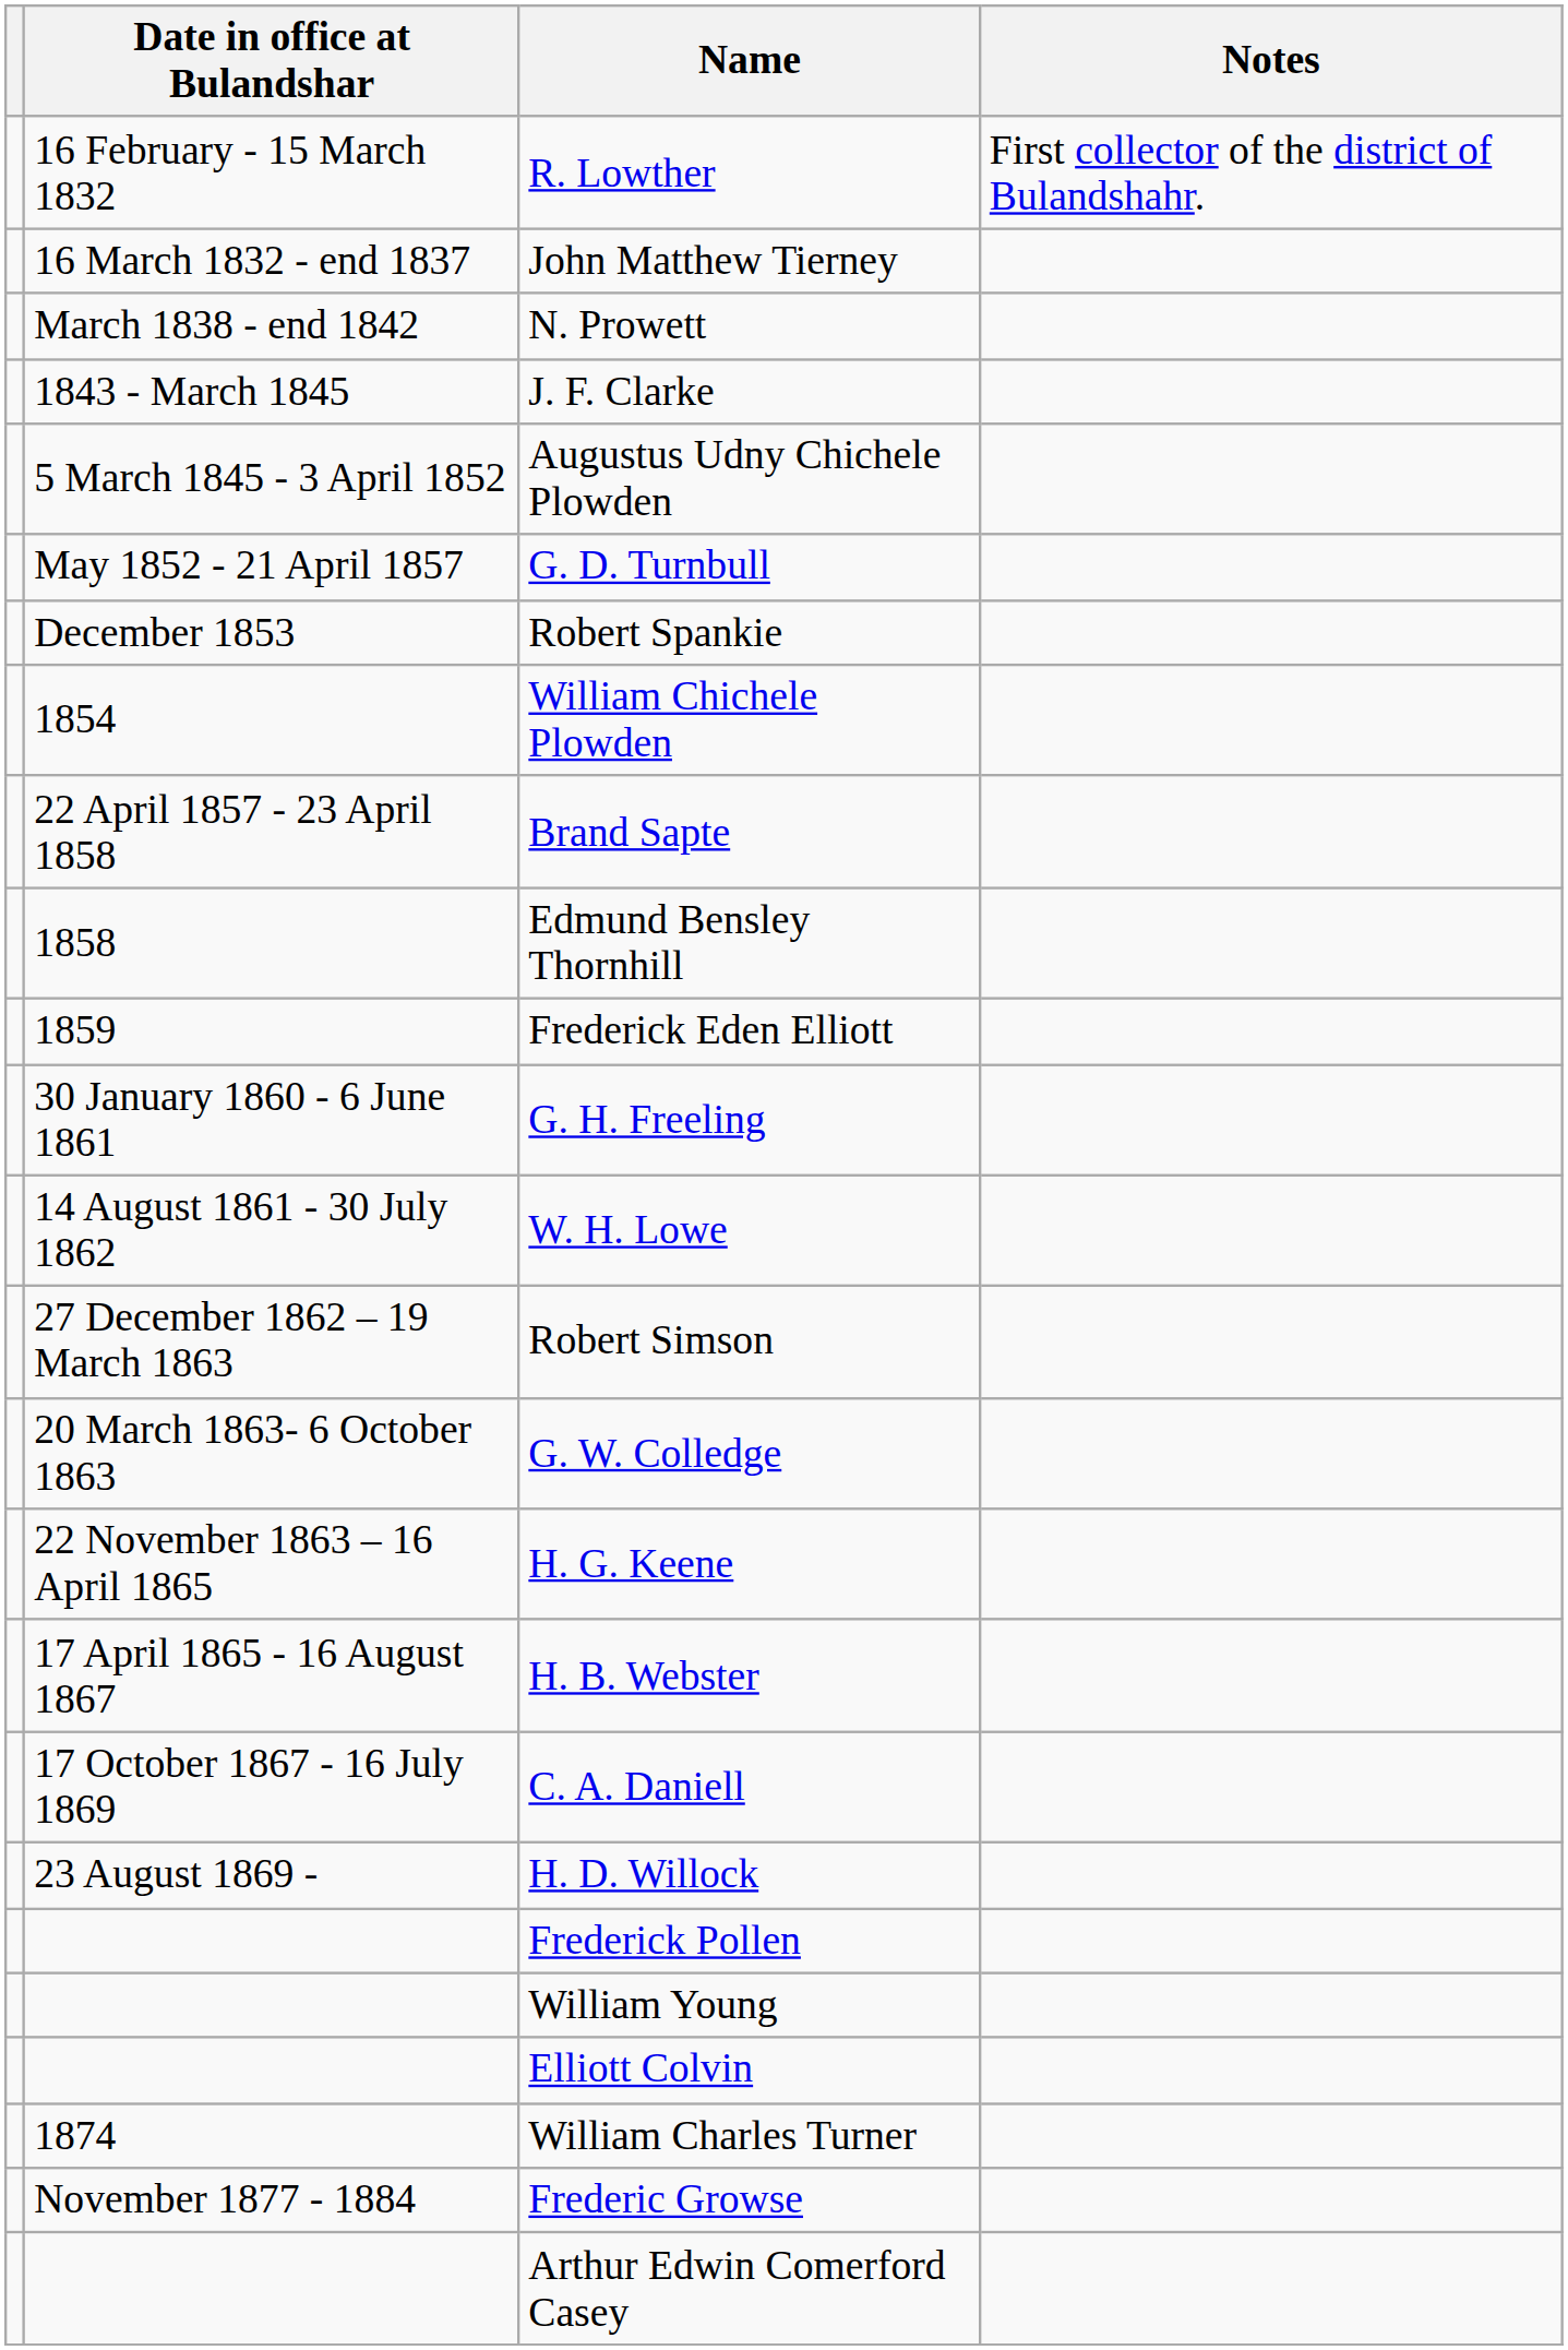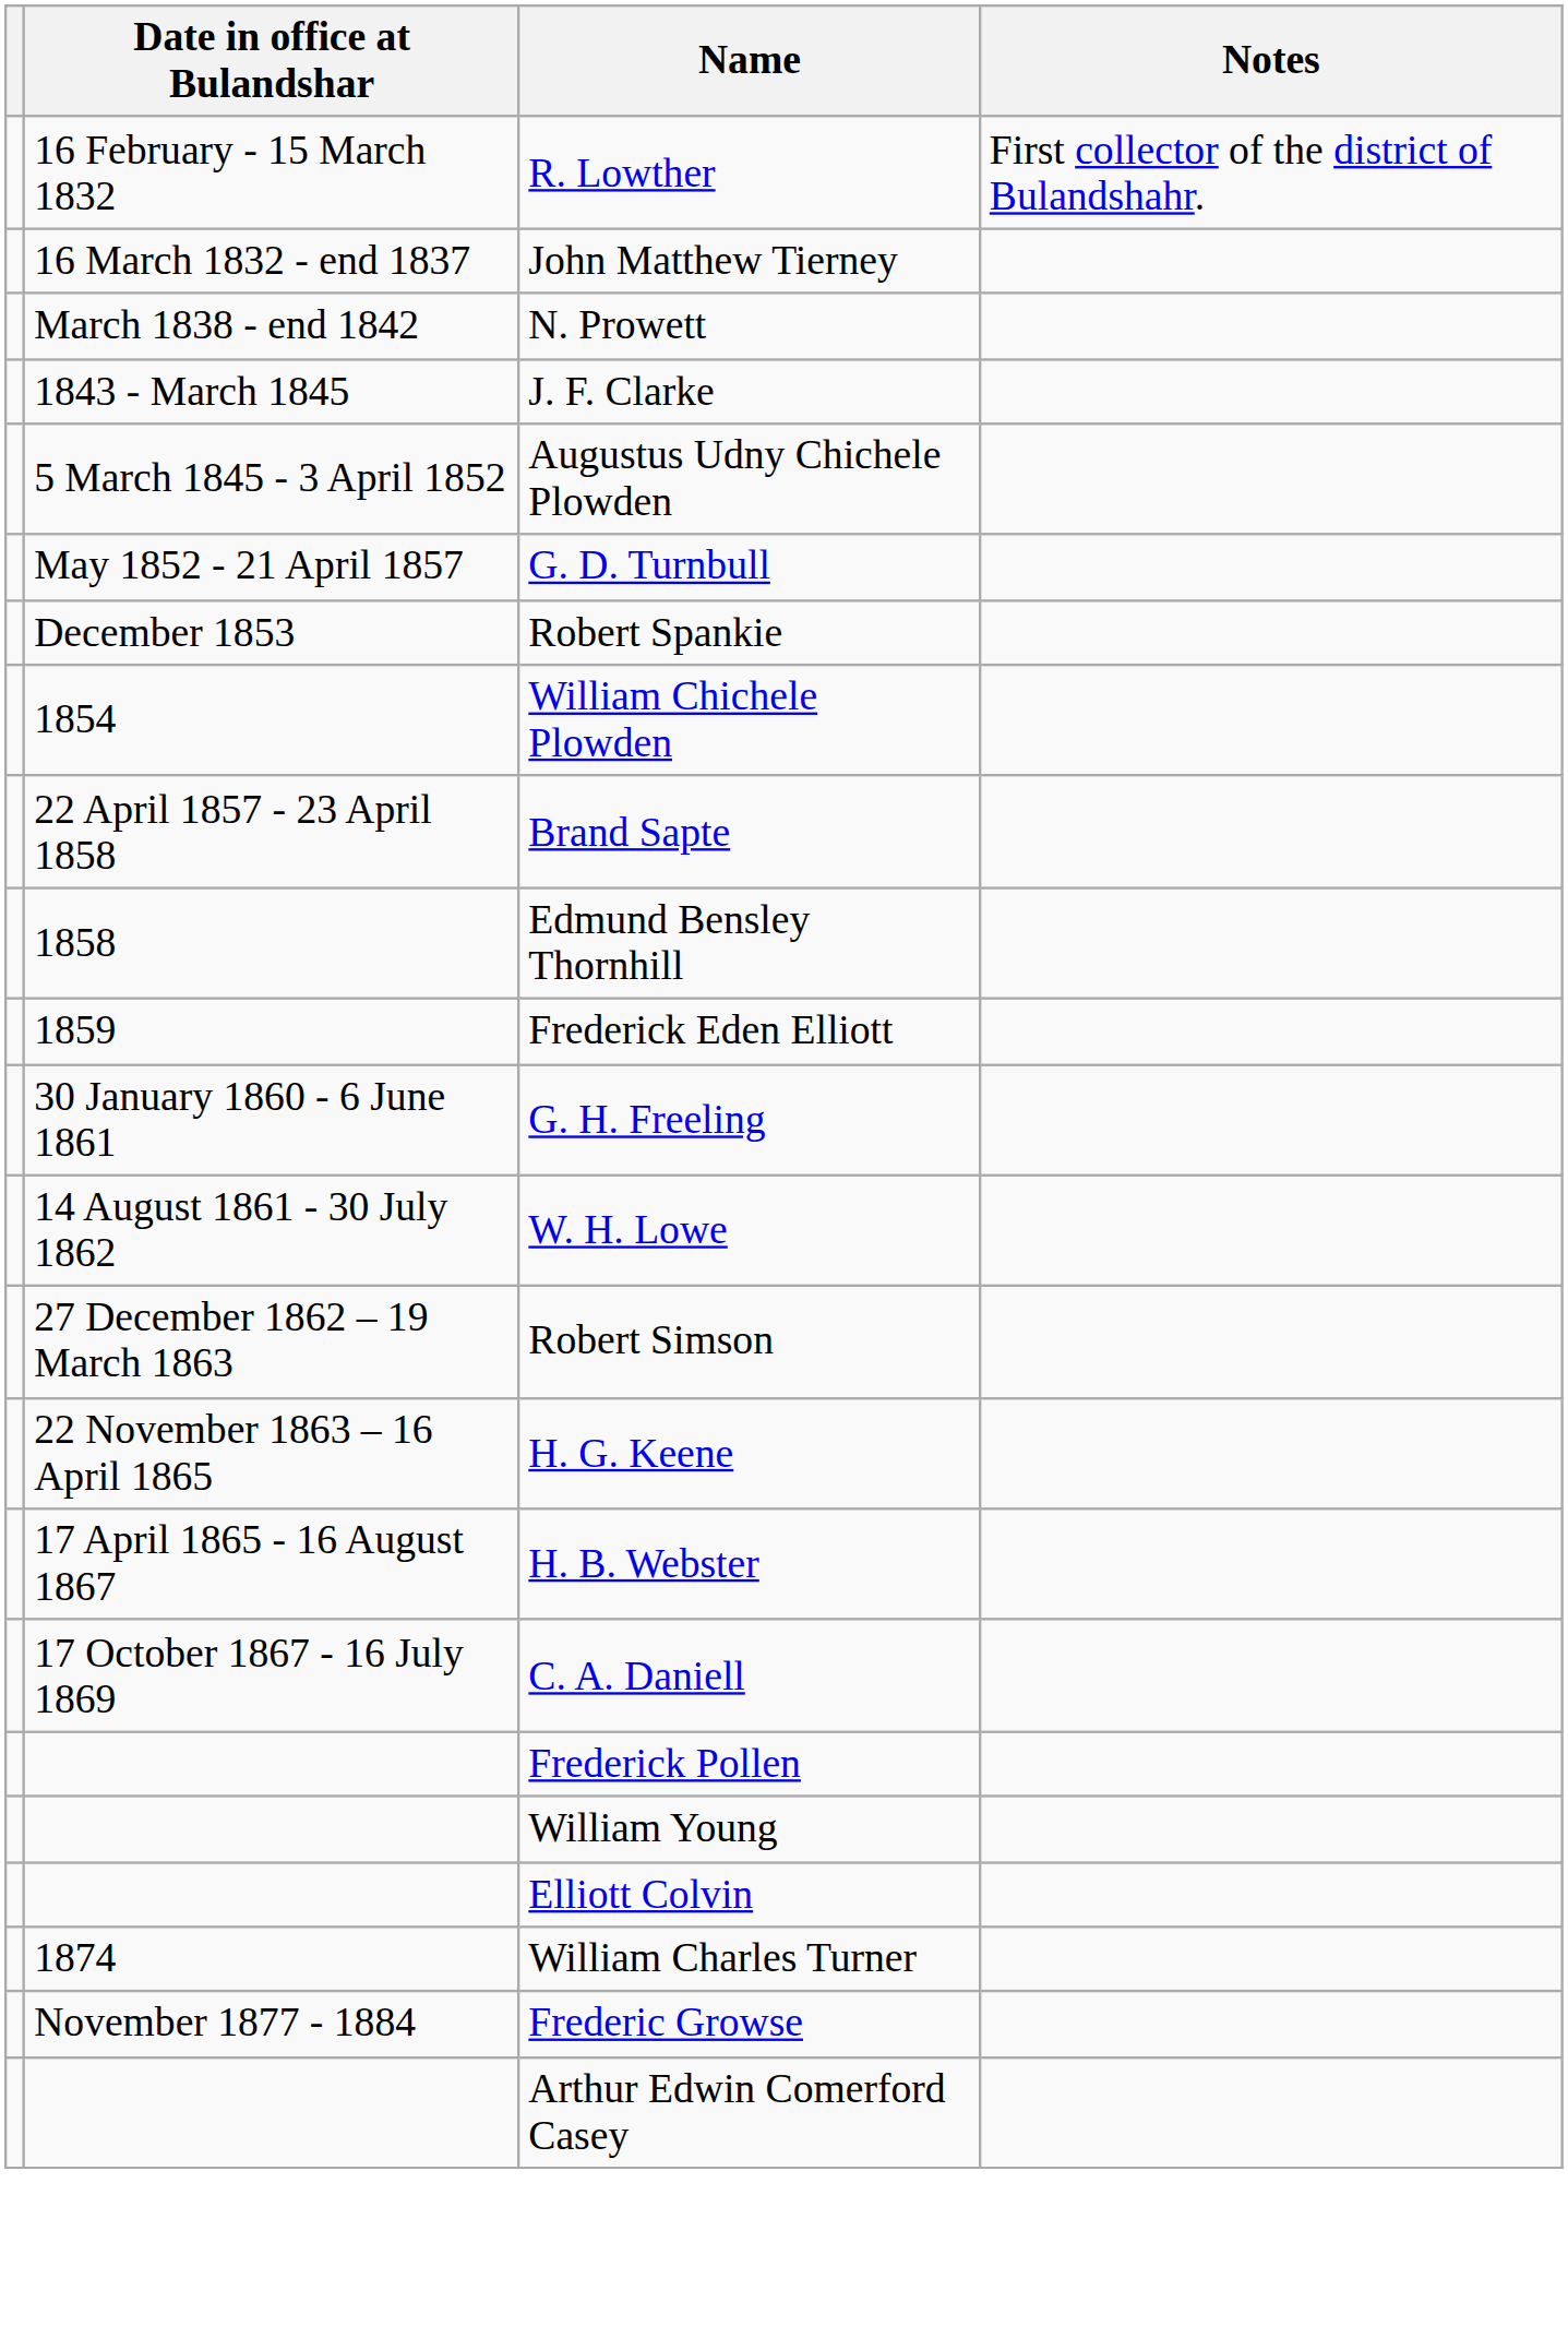 <table class="wikitable">
 <tr>
 <th></th>
 <th>Date in office at Bulandshar</th>
 <th>Name</th>
 <th>Notes</th>
 </tr>
 <tr>
 <td></td>
 <td>16 February - 15 March 1832</td>
 <td><a href='#'>R. Lowther</a></td>
 <td>First <a href='#'>collector</a> of the <a href='#'>district of Bulandshahr</a>.</td>
 </tr>
 <tr>
 <td></td>
 <td>16 March 1832 - end 1837</td>
 <td>John Matthew Tierney</td>
 <td></td>
 </tr>
 <tr>
 <td></td>
 <td>March 1838 - end 1842</td>
 <td>N. Prowett</td>
 <td></td>
 </tr>
 <tr>
 <td></td>
 <td>1843 - March 1845</td>
 <td>J. F. Clarke</td>
 <td></td>
 </tr>
 <tr>
 <td></td>
 <td>5 March 1845 - 3 April 1852</td>
 <td>Augustus Udny Chichele Plowden</td>
 <td></td>
 </tr>
 <tr>
 <td></td>
 <td>May 1852 - 21 April 1857</td>
 <td><a href='#'>G. D. Turnbull</a></td>
 <td></td>
 </tr>
 <tr>
 <td></td>
 <td>December 1853</td>
 <td>Robert Spankie</td>
 <td></td>
 </tr>
 <tr>
 <td></td>
 <td>1854</td>
 <td><a href='#'>William Chichele Plowden</a></td>
 <td></td>
 </tr>
 <tr>
 <td></td>
 <td>22 April 1857 - 23 April 1858</td>
 <td><a href='#'>Brand Sapte</a></td>
 <td></td>
 </tr>
 <tr>
 <td></td>
 <td>1858</td>
 <td>Edmund Bensley Thornhill</td>
 <td></td>
 </tr>
 <tr>
 <td></td>
 <td>1859</td>
 <td>Frederick Eden Elliott</td>
 <td></td>
 </tr>
 <tr>
 <td></td>
 <td>30 January 1860 - 6 June 1861</td>
 <td><a href='#'>G. H. Freeling</a></td>
 <td></td>
 </tr>
 <tr>
 <td></td>
 <td>14 August 1861 - 30 July 1862</td>
 <td><a href='#'>W. H. Lowe</a></td>
 <td></td>
 </tr>
 <tr>
 <td></td>
 <td>27 December 1862 – 19 March 1863</td>
 <td>Robert Simson</td>
 <td></td>
 </tr>
 <tr>
 <td></td>
-<td>20 March 1863- 6 October 1863</td>
-<td><a href='#'>G. W. Colledge</a></td>
-<td></td>
-</tr>
-<tr>
-<td></td>
 <td>22 November 1863 – 16 April 1865</td>
 <td><a href='#'>H. G. Keene</a></td>
 <td></td>
 </tr>
 <tr>
 <td></td>
 <td>17 April 1865 - 16 August 1867</td>
 <td><a href='#'>H. B. Webster</a></td>
 <td></td>
 </tr>
 <tr>
 <td></td>
 <td>17 October 1867 - 16 July 1869</td>
 <td><a href='#'>C. A. Daniell</a></td>
-<td></td>
-</tr>
-<tr>
-<td></td>
-<td>23 August 1869 -</td>
-<td><a href='#'>H. D. Willock</a></td>
 <td></td>
 </tr>
 <tr>
 <td></td>
 <td></td>
 <td><a href='#'>Frederick Pollen</a></td>
 <td></td>
 </tr>
 <tr>
 <td></td>
 <td></td>
 <td>William Young</td>
 <td></td>
 </tr>
 <tr>
 <td></td>
 <td></td>
 <td><a href='#'>Elliott Colvin</a></td>
 <td></td>
 </tr>
 <tr>
 <td></td>
 <td>1874</td>
 <td>William Charles Turner</td>
 <td></td>
 </tr>
 <tr>
 <td></td>
 <td>November 1877 - 1884</td>
 <td><a href='#'>Frederic Growse</a></td>
 <td></td>
 </tr>
 <tr>
 <td></td>
 <td></td>
 <td>Arthur Edwin Comerford Casey</td>
 <td></td>
 </tr>
 <tr>
 </tr>
 </table>
